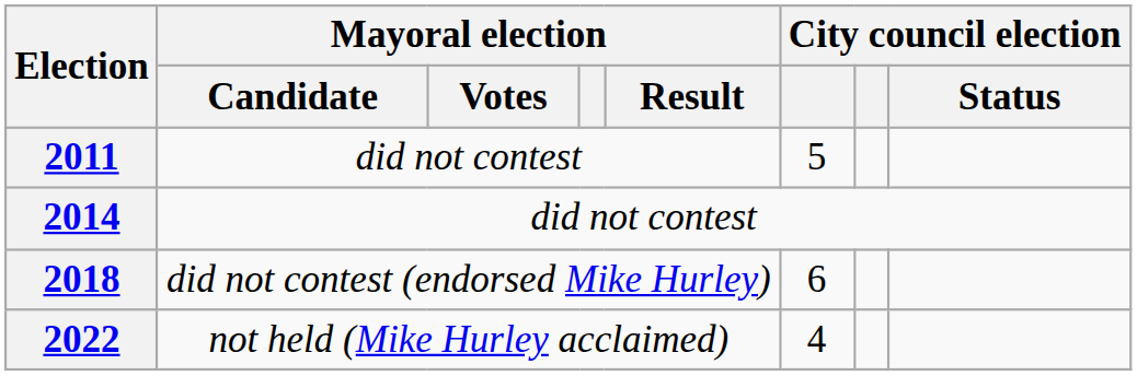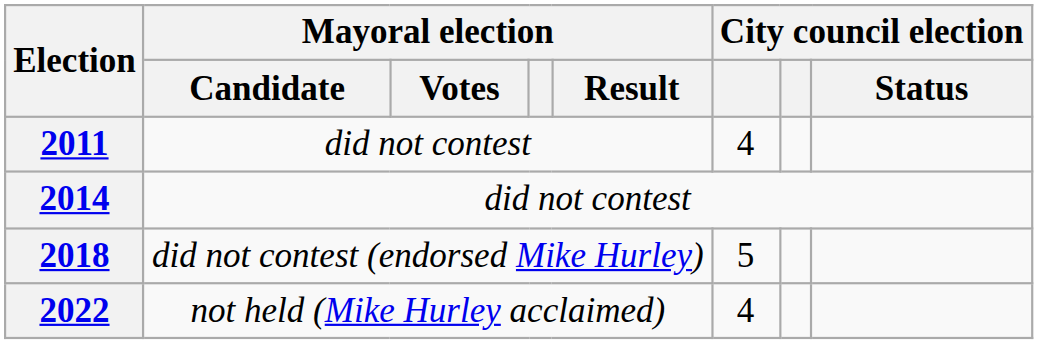 <table class="wikitable sortable" style="text-align:center;">
 <tr>
 <th rowspan="2">Election</th>
 <th colspan="4">Mayoral election</th>
 <th colspan="3">City council election</th>
 </tr>
 <tr>
 <th>Candidate</th>
 <th>Votes</th>
 <th></th>
 <th>Result</th>
 <th></th>
 <th></th>
 <th>Status</th>
 </tr>
 <tr>
 <th><a href='#'>2011</a></th>
 <td colspan="4"><em>did not contest</em></td>
-<td>5</td>
+<td>4</td>
 <td></td>
 <td></td>
 </tr>
 <tr>
 <th><a href='#'>2014</a></th>
 <td colspan="7"><em>did not contest</em></td>
 </tr>
 <tr>
 <th><a href='#'>2018</a></th>
 <td colspan="4"><em>did not contest (endorsed <a href='#'>Mike Hurley</a>)</em></td>
-<td>6</td>
+<td>5</td>
 <td></td>
 <td></td>
 </tr>
 <tr>
 <th><a href='#'>2022</a></th>
 <td colspan="4"><em>not held (<a href='#'>Mike Hurley</a> acclaimed)</em></td>
 <td>4</td>
 <td></td>
 <td></td>
 </tr>
 </table>
